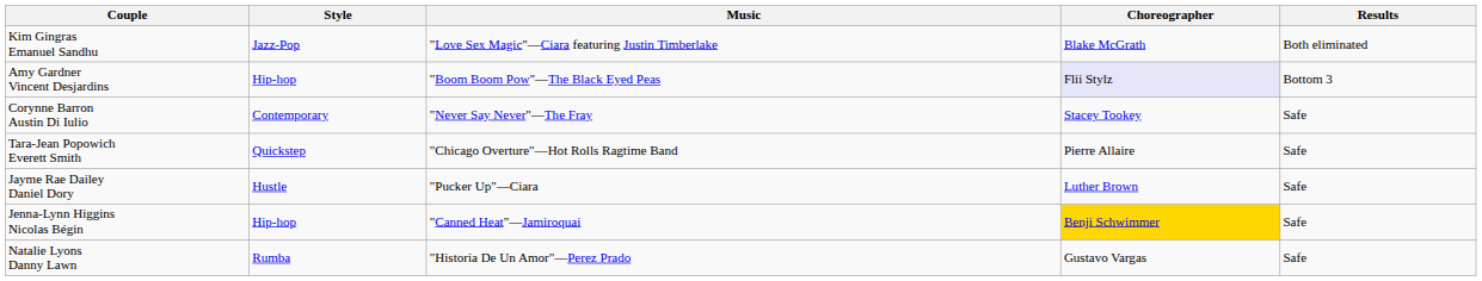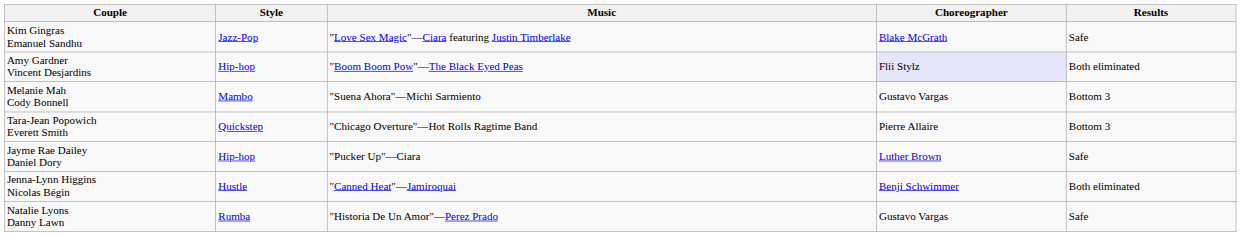 <table class="wikitable" width="90%">
 <tr>
 <th>Couple</th>
 <th>Style</th>
 <th>Music</th>
 <th>Choreographer</th>
 <th>Results</th>
 </tr>
 <tr>
 <td>Kim Gingras<br>Emanuel Sandhu</td>
 <td><a href='#'>Jazz-Pop</a></td>
 <td>"<a href='#'>Love Sex Magic</a>"—<a href='#'>Ciara</a> featuring <a href='#'>Justin Timberlake</a></td>
 <td><a href='#'>Blake McGrath</a></td>
-<td>Both eliminated</td>
+<td>Safe</td>
 </tr>
 <tr>
 <td>Amy Gardner<br>Vincent Desjardins</td>
 <td><a href='#'>Hip-hop</a></td>
 <td>"<a href='#'>Boom Boom Pow</a>"—<a href='#'>The Black Eyed Peas</a></td>
 <td style="background: lavender;">Flii Stylz</td>
-<td>Bottom 3</td>
+<td>Both eliminated</td>
 </tr>
 <tr>
-<td>Corynne Barron<br>Austin Di Iulio</td>
-<td><a href='#'>Contemporary</a></td>
-<td>"<a href='#'>Never Say Never</a>"—<a href='#'>The Fray</a></td>
-<td><a href='#'>Stacey Tookey</a></td>
-<td>Safe</td>
+<td>Melanie Mah<br>Cody Bonnell</td>
+<td><a href='#'>Mambo</a></td>
+<td>"Suena Ahora"—Michi Sarmiento</td>
+<td>Gustavo Vargas</td>
+<td>Bottom 3</td>
 </tr>
 <tr>
 <td>Tara-Jean Popowich<br>Everett Smith</td>
 <td><a href='#'>Quickstep</a></td>
 <td>"Chicago Overture"—Hot Rolls Ragtime Band</td>
 <td>Pierre Allaire</td>
-<td>Safe</td>
+<td>Bottom 3</td>
 </tr>
 <tr>
 <td>Jayme Rae Dailey<br>Daniel Dory</td>
-<td><a href='#'>Hustle</a></td>
+<td><a href='#'>Hip-hop</a></td>
 <td>"Pucker Up"—Ciara</td>
 <td><a href='#'>Luther Brown</a></td>
 <td>Safe</td>
 </tr>
 <tr>
 <td>Jenna-Lynn Higgins<br>Nicolas Bégin</td>
-<td><a href='#'>Hip-hop</a></td>
+<td><a href='#'>Hustle</a></td>
 <td>"<a href='#'>Canned Heat</a>"—<a href='#'>Jamiroquai</a></td>
-<td style="background: gold;"><a href='#'>Benji Schwimmer</a></td>
-<td>Safe</td>
+<td><a href='#'>Benji Schwimmer</a></td>
+<td>Both eliminated</td>
 </tr>
 <tr>
 <td>Natalie Lyons<br>Danny Lawn</td>
 <td><a href='#'>Rumba</a></td>
 <td>"Historia De Un Amor"—<a href='#'>Perez Prado</a></td>
 <td>Gustavo Vargas</td>
 <td>Safe</td>
 </tr>
 </table>
